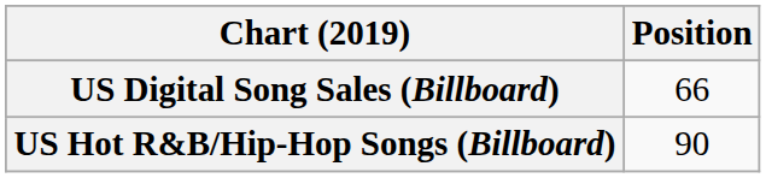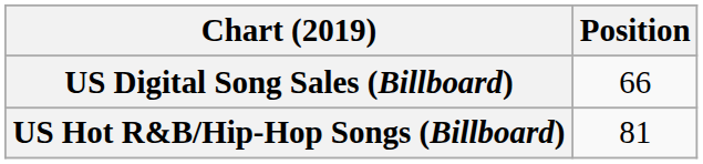 <table class="wikitable plainrowheaders" style="text-align:center">
 <tr>
 <th scope="col">Chart (2019)</th>
 <th scope="col">Position</th>
 </tr>
 <tr>
 <th scope="row">US Digital Song Sales (<em>Billboard</em>)</th>
 <td>66</td>
 </tr>
 <tr>
 <th scope="row">US Hot R&B/Hip-Hop Songs (<em>Billboard</em>)</th>
-<td>90</td>
+<td>81</td>
 </tr>
 </table>
